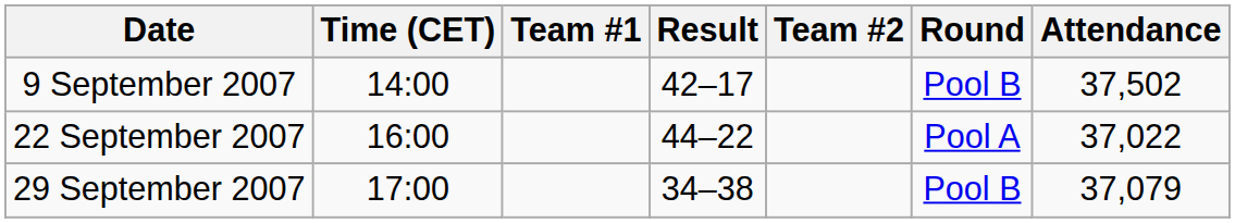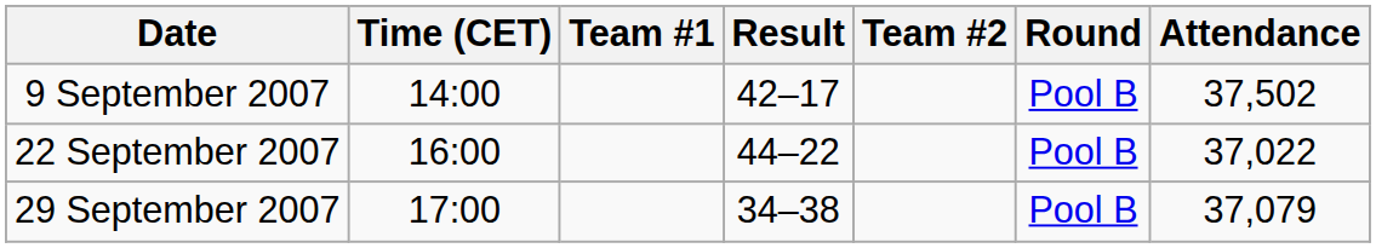 <table class="wikitable plainrowheaders sortable" style="text-align:center">
 <tr>
 <th>Date</th>
 <th>Time (CET)</th>
 <th>Team #1</th>
 <th>Result</th>
 <th>Team #2</th>
 <th>Round</th>
 <th>Attendance</th>
 </tr>
 <tr>
 <td>9 September 2007</td>
 <td>14:00</td>
 <td></td>
 <td style="text-align:center;">42–17</td>
 <td></td>
 <td><a href='#'>Pool B</a></td>
 <td style="text-align:center;">37,502</td>
 </tr>
 <tr>
 <td>22 September 2007</td>
 <td>16:00</td>
 <td></td>
 <td style="text-align:center;">44–22</td>
 <td></td>
-<td><a href='#'>Pool A</a></td>
+<td><a href='#'>Pool B</a></td>
 <td style="text-align:center;">37,022</td>
 </tr>
 <tr>
 <td>29 September 2007</td>
 <td>17:00</td>
 <td></td>
 <td style="text-align:center;">34–38</td>
 <td></td>
 <td><a href='#'>Pool B</a></td>
 <td style="text-align:center;">37,079</td>
 </tr>
 </table>
